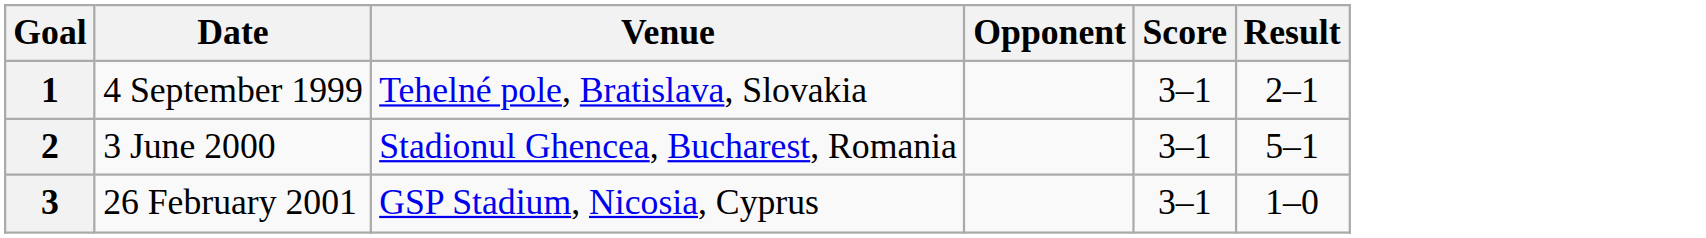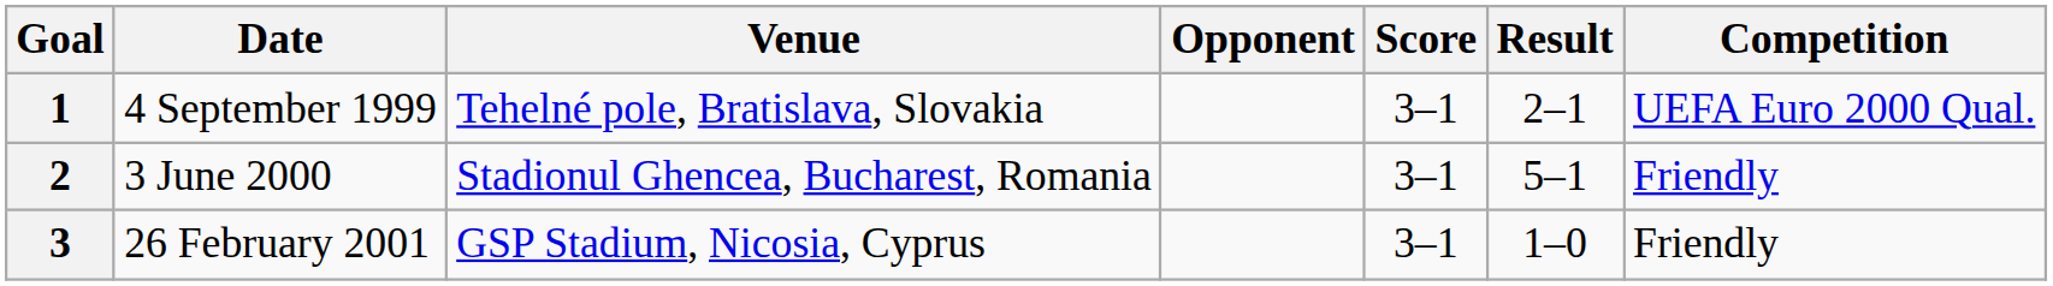 <table class="wikitable sortable">
 <tr>
 <th>Goal</th>
 <th>Date</th>
 <th>Venue</th>
 <th>Opponent</th>
 <th>Score</th>
 <th>Result</th>
+<th>Competition</th>
 </tr>
 <tr>
 <th>1</th>
 <td>4 September 1999</td>
 <td><a href='#'>Tehelné pole</a>, <a href='#'>Bratislava</a>, Slovakia</td>
 <td></td>
 <td align="center">3–1</td>
 <td align="center">2–1</td>
+<td><a href='#'>UEFA Euro 2000 Qual.</a></td>
 </tr>
 <tr>
 <th>2</th>
 <td>3 June 2000</td>
 <td><a href='#'>Stadionul Ghencea</a>, <a href='#'>Bucharest</a>, Romania</td>
 <td></td>
 <td align="center">3–1</td>
 <td align="center">5–1</td>
+<td><a href='#'>Friendly</a></td>
 </tr>
 <tr>
 <th>3</th>
 <td>26 February 2001</td>
 <td><a href='#'>GSP Stadium</a>, <a href='#'>Nicosia</a>, Cyprus</td>
 <td></td>
 <td align="center">3–1</td>
 <td align="center">1–0</td>
+<td>Friendly</td>
 </tr>
 </table>
